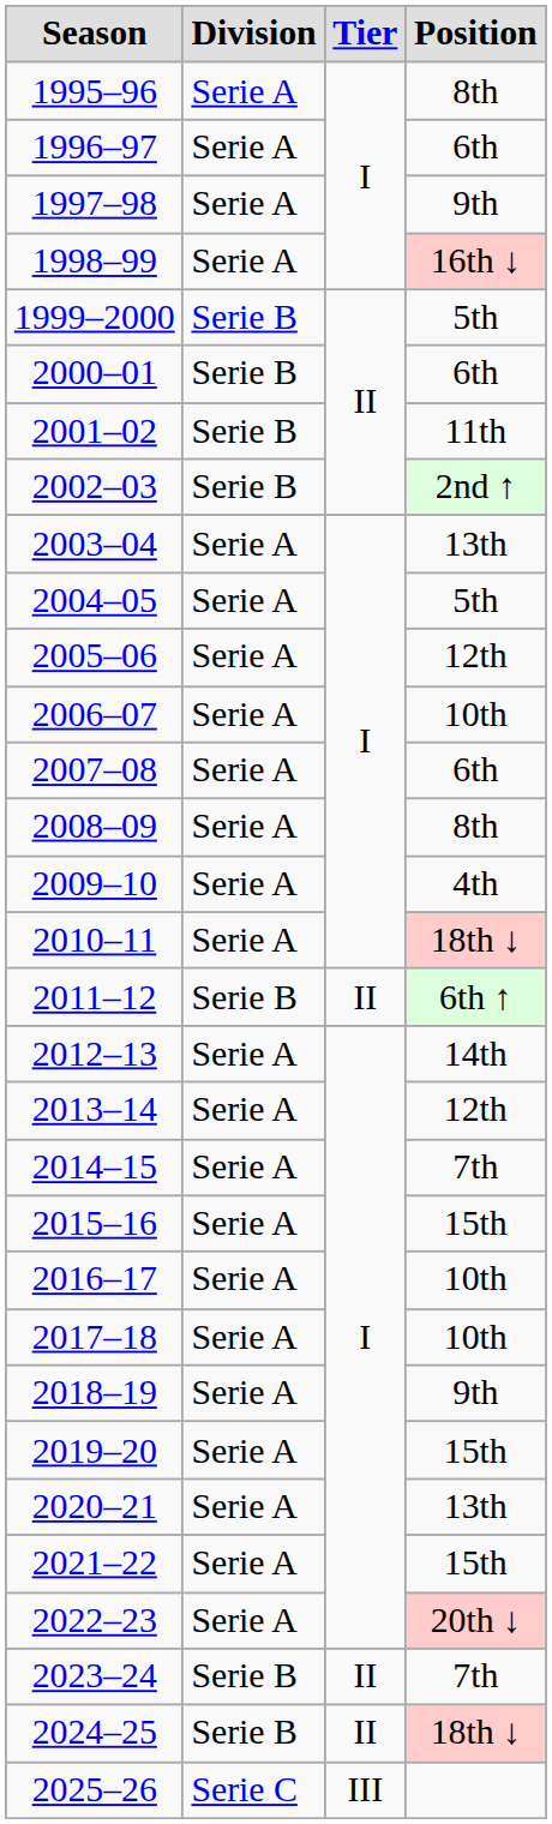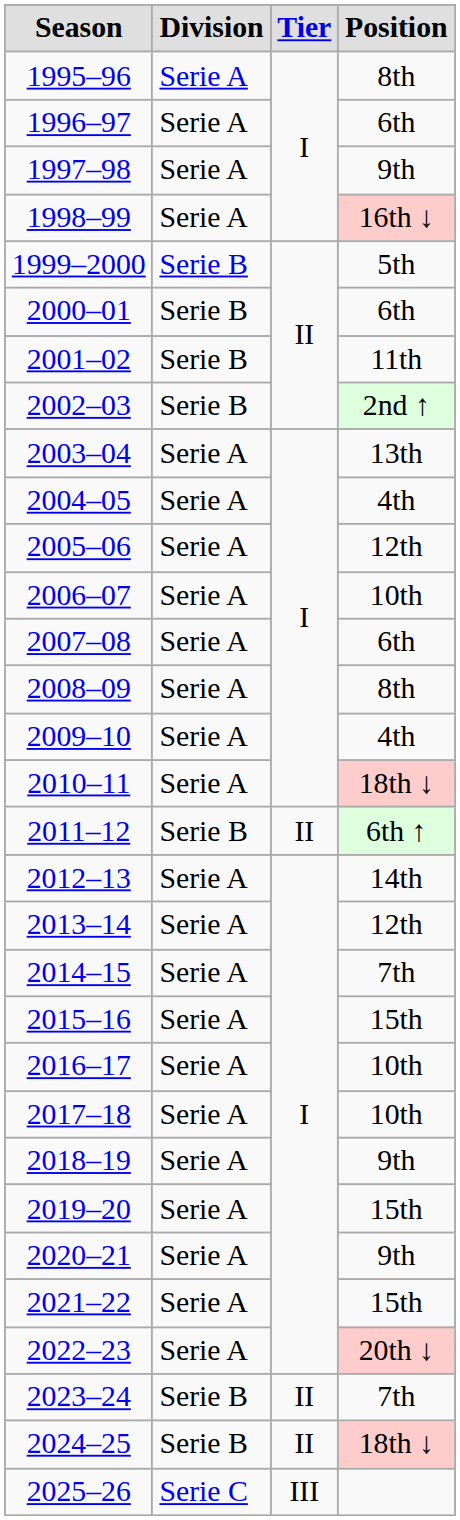 <table class="wikitable">
 <tr style="text-align:center; background:#dfdfdf;">
 <td><strong>Season</strong></td>
 <td><strong>Division</strong></td>
 <td><strong><a href='#'>Tier</a></strong></td>
 <td><strong>Position</strong></td>
 </tr>
 <tr style="text-align:center;">
 <td><a href='#'>1995–96</a></td>
 <td style="text-align:left;"><a href='#'>Serie A</a></td>
 <td rowspan=4>I</td>
 <td>8th</td>
 </tr>
 <tr style="text-align:center;">
 <td><a href='#'>1996–97</a></td>
 <td style="text-align:left;">Serie A</td>
 <td>6th</td>
 </tr>
 <tr style="text-align:center;">
 <td><a href='#'>1997–98</a></td>
 <td style="text-align:left;">Serie A</td>
 <td>9th</td>
 </tr>
 <tr style="text-align:center;">
 <td><a href='#'>1998–99</a></td>
 <td style="text-align:left;">Serie A</td>
 <td style="background:#ffcccc">16th ↓</td>
 </tr>
 <tr style="text-align:center;">
 <td><a href='#'>1999–2000</a></td>
 <td style="text-align:left;"><a href='#'>Serie B</a></td>
 <td rowspan=4>II</td>
 <td>5th</td>
 </tr>
 <tr style="text-align:center;">
 <td><a href='#'>2000–01</a></td>
 <td style="text-align:left;">Serie B</td>
 <td>6th</td>
 </tr>
 <tr style="text-align:center;">
 <td><a href='#'>2001–02</a></td>
 <td style="text-align:left;">Serie B</td>
 <td>11th</td>
 </tr>
 <tr style="text-align:center;">
 <td><a href='#'>2002–03</a></td>
 <td style="text-align:left;">Serie B</td>
 <td style="background:#ddffdd">2nd ↑</td>
 </tr>
 <tr style="text-align:center;">
 <td><a href='#'>2003–04</a></td>
 <td style="text-align:left;">Serie A</td>
 <td rowspan=8>I</td>
 <td>13th</td>
 </tr>
 <tr style="text-align:center;">
 <td><a href='#'>2004–05</a></td>
 <td style="text-align:left;">Serie A</td>
-<td>5th</td>
+<td>4th</td>
 </tr>
 <tr style="text-align:center;">
 <td><a href='#'>2005–06</a></td>
 <td style="text-align:left;">Serie A</td>
 <td>12th</td>
 </tr>
 <tr style="text-align:center;">
 <td><a href='#'>2006–07</a></td>
 <td style="text-align:left;">Serie A</td>
 <td>10th</td>
 </tr>
 <tr style="text-align:center;">
 <td><a href='#'>2007–08</a></td>
 <td style="text-align:left;">Serie A</td>
 <td>6th</td>
 </tr>
 <tr style="text-align:center;">
 <td><a href='#'>2008–09</a></td>
 <td style="text-align:left;">Serie A</td>
 <td>8th</td>
 </tr>
 <tr style="text-align:center;">
 <td><a href='#'>2009–10</a></td>
 <td style="text-align:left;">Serie A</td>
 <td>4th</td>
 </tr>
 <tr style="text-align:center;">
 <td><a href='#'>2010–11</a></td>
 <td style="text-align:left;">Serie A</td>
 <td style="background:#ffcccc">18th ↓</td>
 </tr>
 <tr style="text-align:center;">
 <td><a href='#'>2011–12</a></td>
 <td style="text-align:left;">Serie B</td>
 <td>II</td>
 <td style="background:#ddffdd">6th ↑</td>
 </tr>
 <tr style="text-align:center;">
 <td><a href='#'>2012–13</a></td>
 <td style="text-align:left;">Serie A</td>
 <td rowspan="11">I</td>
 <td>14th</td>
 </tr>
 <tr style="text-align:center;">
 <td><a href='#'>2013–14</a></td>
 <td style="text-align:left;">Serie A</td>
 <td>12th</td>
 </tr>
 <tr style="text-align:center;">
 <td><a href='#'>2014–15</a></td>
 <td style="text-align:left;">Serie A</td>
 <td>7th</td>
 </tr>
 <tr style="text-align:center;">
 <td><a href='#'>2015–16</a></td>
 <td style="text-align:left;">Serie A</td>
 <td>15th</td>
 </tr>
 <tr style="text-align:center;">
 <td><a href='#'>2016–17</a></td>
 <td style="text-align:left;">Serie A</td>
 <td>10th</td>
 </tr>
 <tr style="text-align:center;">
 <td><a href='#'>2017–18</a></td>
 <td style="text-align:left;">Serie A</td>
 <td>10th</td>
 </tr>
 <tr style="text-align:center;">
 <td><a href='#'>2018–19</a></td>
 <td style="text-align:left;">Serie A</td>
 <td>9th</td>
 </tr>
 <tr style="text-align:center;">
 <td><a href='#'>2019–20</a></td>
 <td style="text-align:left;">Serie A</td>
 <td>15th</td>
 </tr>
 <tr style="text-align:center;">
 <td><a href='#'>2020–21</a></td>
 <td style="text-align:left;">Serie A</td>
-<td>13th</td>
+<td>9th</td>
 </tr>
 <tr style="text-align:center;">
 <td><a href='#'>2021–22</a></td>
 <td style="text-align:left;">Serie A</td>
 <td>15th</td>
 </tr>
 <tr style="text-align:center;">
 <td><a href='#'>2022–23</a></td>
 <td style="text-align:left;">Serie A</td>
 <td style="background:#ffcccc">20th ↓</td>
 </tr>
 <tr style="text-align:center;">
 <td><a href='#'>2023–24</a></td>
 <td style="text-align:left;">Serie B</td>
 <td rowspan="1">II</td>
 <td>7th</td>
 </tr>
 <tr style="text-align:center;">
 <td><a href='#'>2024–25</a></td>
 <td style="text-align:left;">Serie B</td>
 <td rowspan="1">II</td>
 <td style="background:#ffcccc">18th ↓</td>
 </tr>
 <tr style="text-align:center;">
 <td><a href='#'>2025–26</a></td>
 <td style="text-align:left;"><a href='#'>Serie C</a></td>
 <td rowspan="1">III</td>
 <td></td>
 </tr>
 </table>
